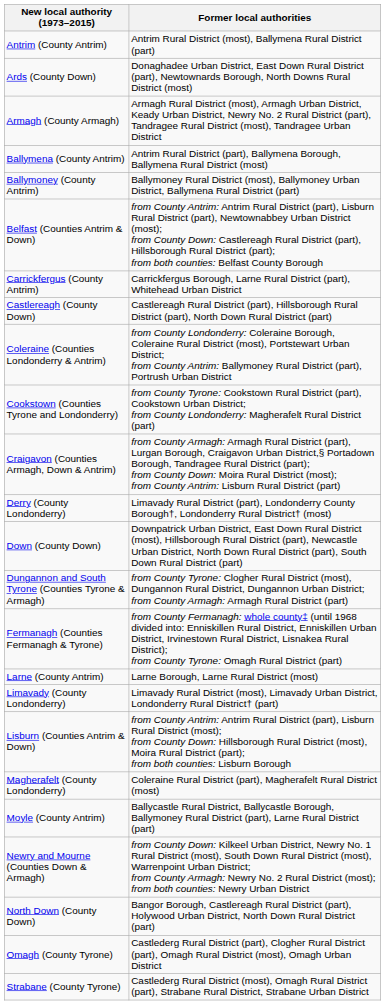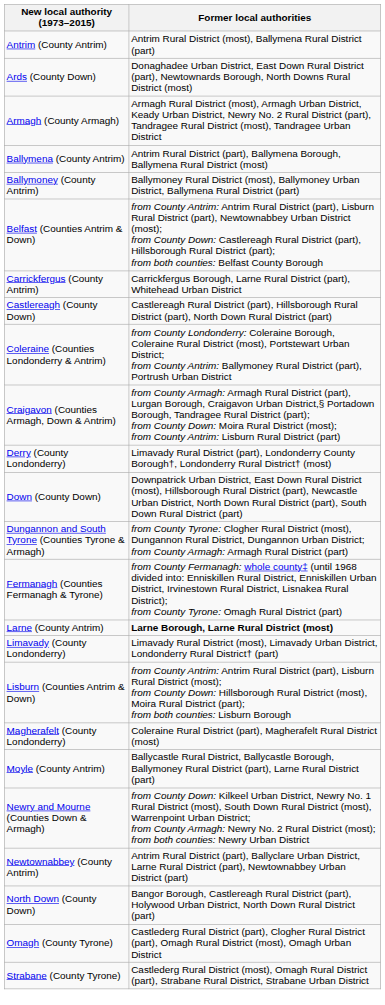 <table class="wikitable">
 <tr>
 <th>New local authority (1973–2015)</th>
 <th>Former local authorities</th>
 </tr>
 <tr>
 <td><a href='#'>Antrim</a> (County Antrim)</td>
 <td>Antrim Rural District (most), Ballymena Rural District (part)</td>
 </tr>
 <tr>
 <td><a href='#'>Ards</a> (County Down)</td>
 <td>Donaghadee Urban District, East Down Rural District (part), Newtownards Borough, North Downs Rural District (most)</td>
 </tr>
 <tr>
 <td><a href='#'>Armagh</a> (County Armagh)</td>
 <td>Armagh Rural District (most), Armagh Urban District, Keady Urban District, Newry No. 2 Rural District (part), Tandragee Rural District (most), Tandragee Urban District</td>
 </tr>
 <tr>
 <td><a href='#'>Ballymena</a> (County Antrim)</td>
 <td>Antrim Rural District (part), Ballymena Borough, Ballymena Rural District (most)</td>
 </tr>
 <tr>
 <td><a href='#'>Ballymoney</a> (County Antrim)</td>
 <td>Ballymoney Rural District (most), Ballymoney Urban District, Ballymena Rural District (part)</td>
 </tr>
 <tr>
 <td><a href='#'>Belfast</a> (Counties Antrim & Down)</td>
 <td><em>from County Antrim:</em> Antrim Rural District (part), Lisburn Rural District (part), Newtownabbey Urban District (most); <br><em>from County Down:</em> Castlereagh Rural District (part), Hillsborough Rural District (part); <br><em>from both counties:</em> Belfast County Borough</td>
 </tr>
 <tr>
 <td><a href='#'>Carrickfergus</a> (County Antrim)</td>
 <td>Carrickfergus Borough, Larne Rural District (part), Whitehead Urban District</td>
 </tr>
 <tr>
 <td><a href='#'>Castlereagh</a> (County Down)</td>
 <td>Castlereagh Rural District (part), Hillsborough Rural District (part), North Down Rural District (part)</td>
 </tr>
 <tr>
 <td><a href='#'>Coleraine</a> (Counties Londonderry & Antrim)</td>
 <td><em>from County Londonderry:</em> Coleraine Borough, Coleraine Rural District (most), Portstewart Urban District; <br><em>from County Antrim:</em> Ballymoney Rural District (part), Portrush Urban District</td>
 </tr>
 <tr>
-<td><a href='#'>Cookstown</a> (Counties Tyrone and Londonderry)</td>
-<td><em>from County Tyrone:</em> Cookstown Rural District (part), Cookstown Urban District; <br><em>from County Londonderry:</em> Magherafelt Rural District (part)</td>
-</tr>
-<tr>
 <td><a href='#'>Craigavon</a> (Counties Armagh, Down & Antrim)</td>
 <td><em>from County Armagh:</em> Armagh Rural District (part), Lurgan Borough, Craigavon Urban District,§ Portadown Borough, Tandragee Rural District (part); <br><em>from County Down:</em> Moira Rural District (most); <br><em>from County Antrim:</em> Lisburn Rural District (part)</td>
 </tr>
 <tr>
 <td><a href='#'>Derry</a> (County Londonderry)</td>
 <td>Limavady Rural District (part), Londonderry County Borough†, Londonderry Rural District† (most)</td>
 </tr>
 <tr>
 <td><a href='#'>Down</a> (County Down)</td>
 <td>Downpatrick Urban District, East Down Rural District (most), Hillsborough Rural District (part), Newcastle Urban District, North Down Rural District (part), South Down Rural District (part)</td>
 </tr>
 <tr>
 <td><a href='#'>Dungannon and South Tyrone</a> (Counties Tyrone & Armagh)</td>
 <td><em>from County Tyrone:</em> Clogher Rural District (most), Dungannon Rural District, Dungannon Urban District; <br><em>from County Armagh:</em> Armagh Rural District (part)</td>
 </tr>
 <tr>
 <td><a href='#'>Fermanagh</a> (Counties Fermanagh & Tyrone)</td>
 <td><em>from County Fermanagh:</em> <a href='#'>whole county‡</a> (until 1968 divided into: Enniskillen Rural District, Enniskillen Urban District, Irvinestown Rural District, Lisnakea Rural District); <br><em>from County Tyrone:</em> Omagh Rural District (part)</td>
 </tr>
 <tr>
 <td><a href='#'>Larne</a> (County Antrim)</td>
-<td>Larne Borough, Larne Rural District (most)</td>
+<td><strong>Larne Borough, Larne Rural District (most)</strong></td>
 </tr>
 <tr>
 <td><a href='#'>Limavady</a> (County Londonderry)</td>
 <td>Limavady Rural District (most), Limavady Urban District, Londonderry Rural District† (part)</td>
 </tr>
 <tr>
 <td><a href='#'>Lisburn</a> (Counties Antrim & Down)</td>
 <td><em>from County Antrim:</em> Antrim Rural District (part), Lisburn Rural District (most); <br><em>from County Down:</em> Hillsborough Rural District (most), Moira Rural District (part); <br><em>from both counties:</em> Lisburn Borough</td>
 </tr>
 <tr>
 <td><a href='#'>Magherafelt</a> (County Londonderry)</td>
 <td>Coleraine Rural District (part), Magherafelt Rural District (most)</td>
 </tr>
 <tr>
 <td><a href='#'>Moyle</a> (County Antrim)</td>
 <td>Ballycastle Rural District, Ballycastle Borough, Ballymoney Rural District (part), Larne Rural District (part)</td>
 </tr>
 <tr>
 <td><a href='#'>Newry and Mourne</a> (Counties Down & Armagh)</td>
 <td><em>from County Down:</em> Kilkeel Urban District, Newry No. 1 Rural District (most), South Down Rural District (most), Warrenpoint Urban District; <br><em>from County Armagh:</em> Newry No. 2 Rural District (most); <br><em>from both counties:</em> Newry Urban District</td>
 </tr>
 <tr>
+<td><a href='#'>Newtownabbey</a> (County Antrim)</td>
+<td>Antrim Rural District (part), Ballyclare Urban District, Larne Rural District (part), Newtownabbey Urban District (part)</td>
+</tr>
+<tr>
 <td><a href='#'>North Down</a> (County Down)</td>
 <td>Bangor Borough, Castlereagh Rural District (part), Holywood Urban District, North Down Rural District (part)</td>
 </tr>
 <tr>
 <td><a href='#'>Omagh</a> (County Tyrone)</td>
 <td>Castlederg Rural District (part), Clogher Rural District (part), Omagh Rural District (most), Omagh Urban District</td>
 </tr>
 <tr>
 <td><a href='#'>Strabane</a> (County Tyrone)</td>
 <td>Castlederg Rural District (most), Omagh Rural District (part), Strabane Rural District, Strabane Urban District</td>
 </tr>
 </table>
